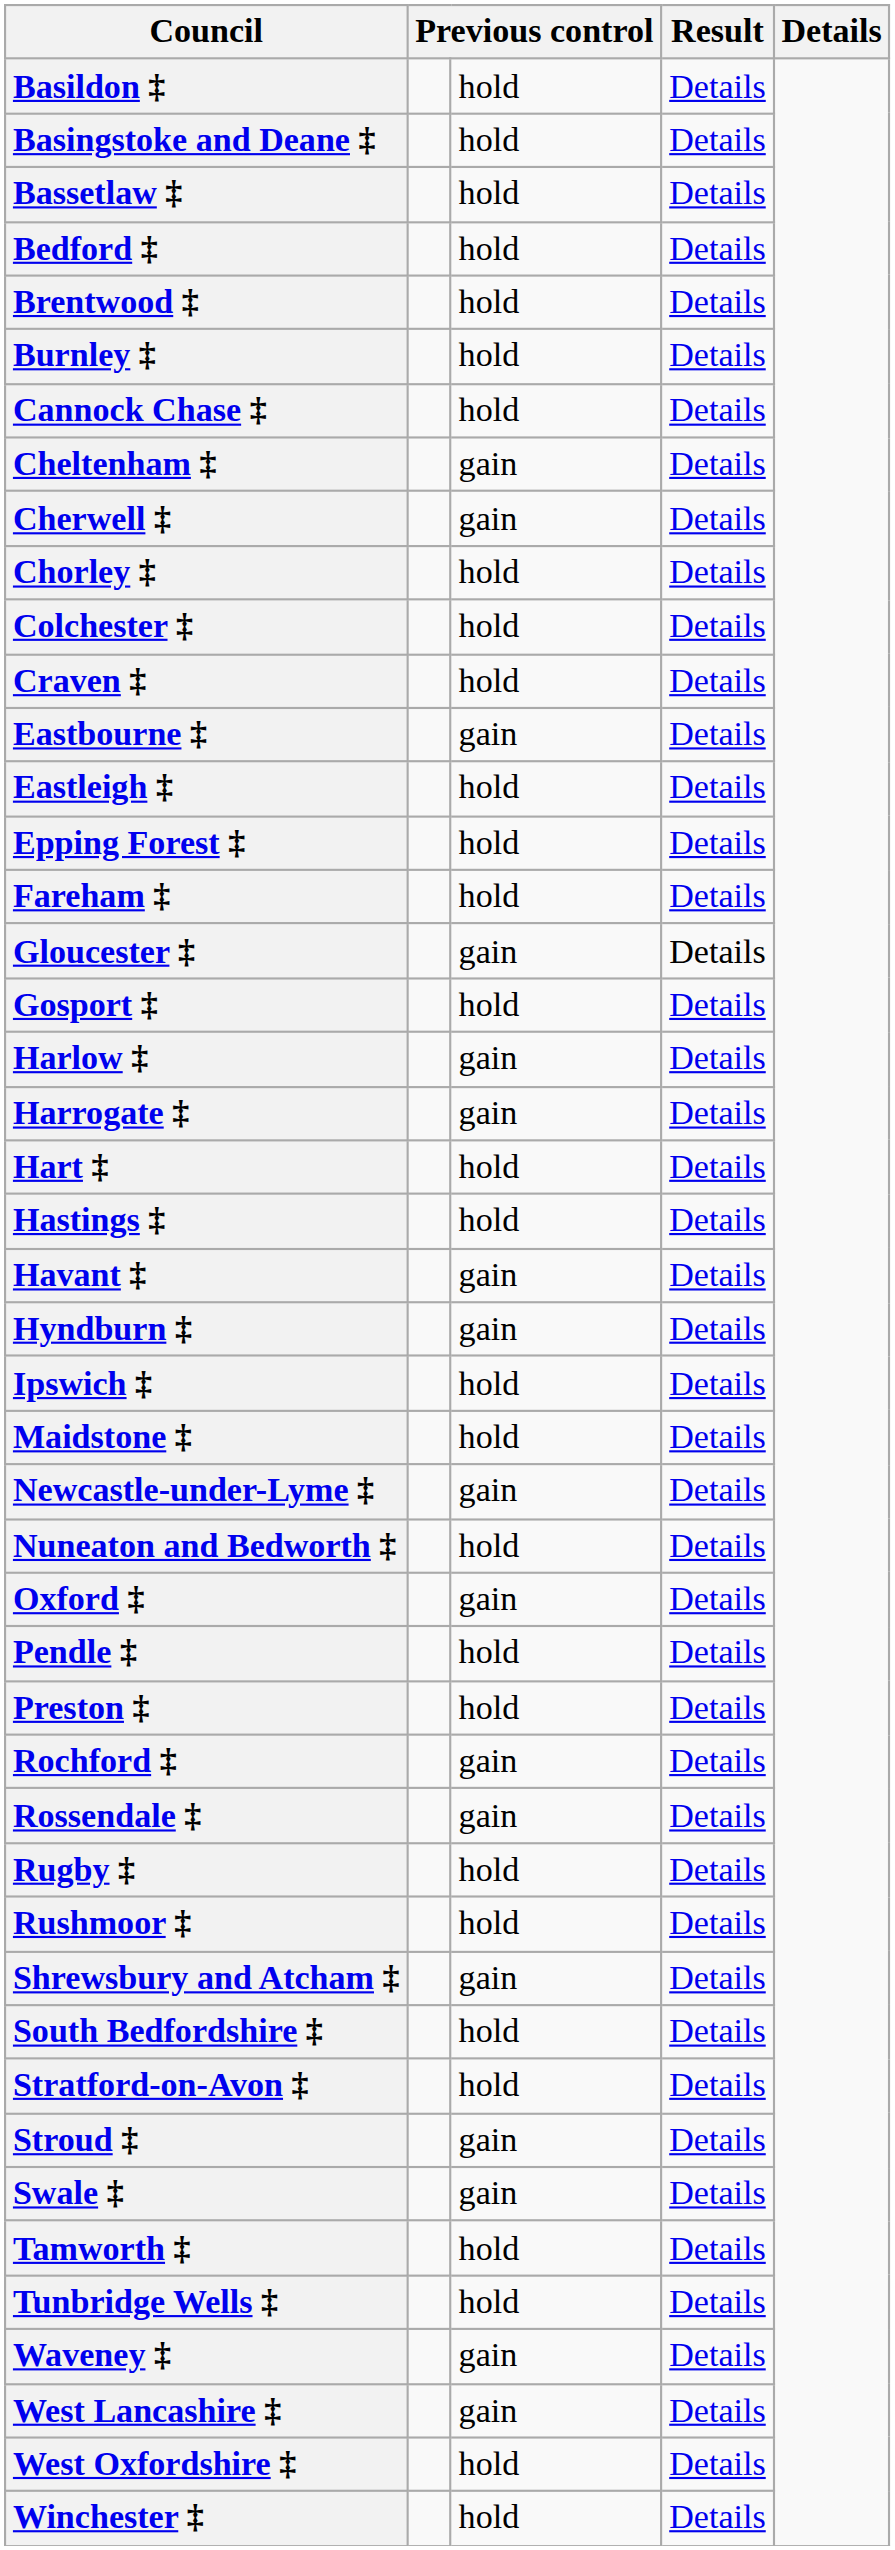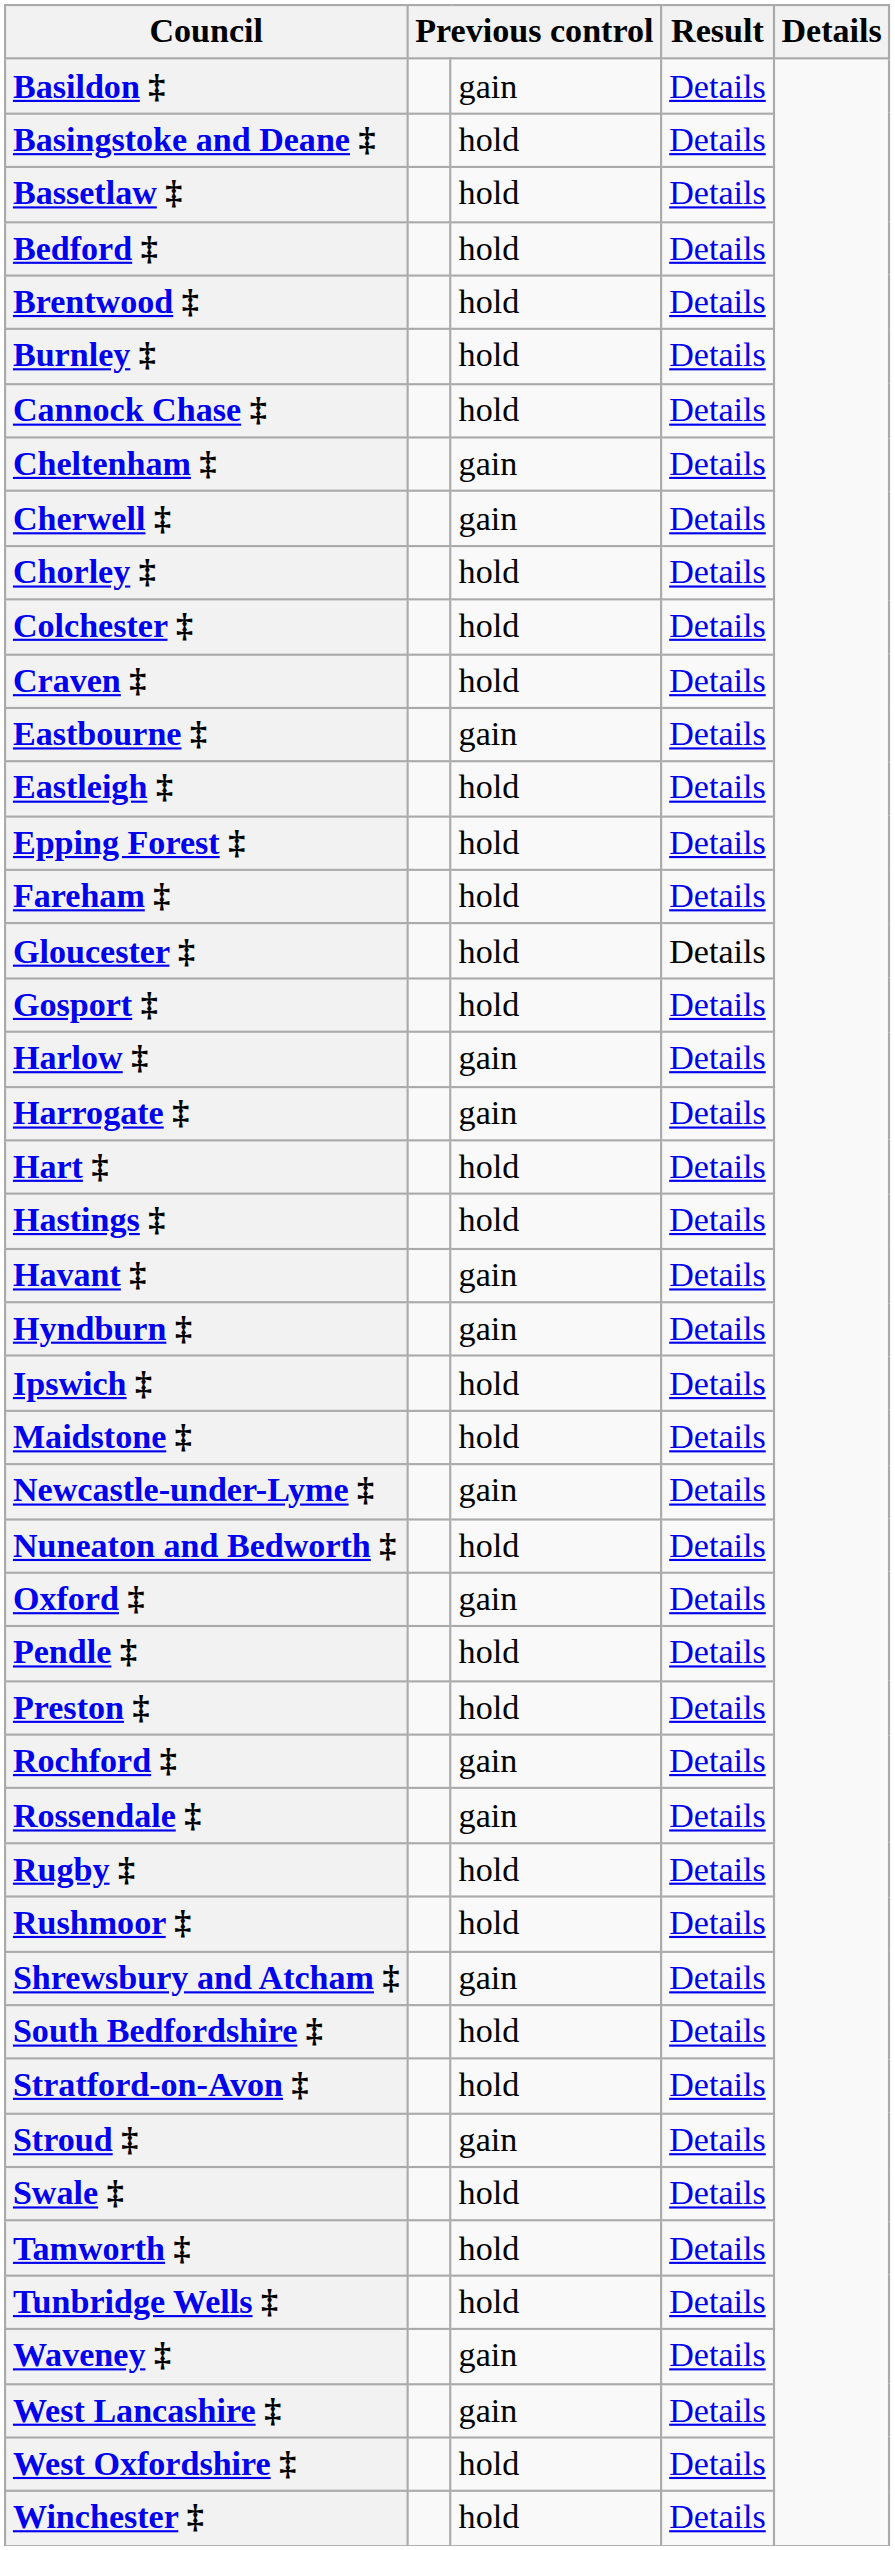 <table class="wikitable sortable" border="1">
 <tr>
 <th scope="col">Council</th>
 <th colspan=2>Previous control</th>
 <th colspan=2>Result</th>
 <th class="unsortable" scope="col">Details</th>
 </tr>
 <tr>
 <th scope="row" style="text-align: left;"><a href='#'>Basildon</a> ‡</th>
 <td></td>
-<td> hold</td>
+<td> gain</td>
 <td><a href='#'>Details</a></td>
 </tr>
 <tr>
 <th scope="row" style="text-align: left;"><a href='#'>Basingstoke and Deane</a> ‡</th>
 <td></td>
 <td> hold</td>
 <td><a href='#'>Details</a></td>
 </tr>
 <tr>
 <th scope="row" style="text-align: left;"><a href='#'>Bassetlaw</a> ‡</th>
 <td></td>
 <td> hold</td>
 <td><a href='#'>Details</a></td>
 </tr>
 <tr>
 <th scope="row" style="text-align: left;"><a href='#'>Bedford</a> ‡</th>
 <td></td>
 <td> hold</td>
 <td><a href='#'>Details</a></td>
 </tr>
 <tr>
 <th scope="row" style="text-align: left;"><a href='#'>Brentwood</a> ‡</th>
 <td></td>
 <td> hold</td>
 <td><a href='#'>Details</a></td>
 </tr>
 <tr>
 <th scope="row" style="text-align: left;"><a href='#'>Burnley</a> ‡</th>
 <td></td>
 <td> hold</td>
 <td><a href='#'>Details</a></td>
 </tr>
 <tr>
 <th scope="row" style="text-align: left;"><a href='#'>Cannock Chase</a> ‡</th>
 <td></td>
 <td> hold</td>
 <td><a href='#'>Details</a></td>
 </tr>
 <tr>
 <th scope="row" style="text-align: left;"><a href='#'>Cheltenham</a> ‡</th>
 <td></td>
 <td> gain</td>
 <td><a href='#'>Details</a></td>
 </tr>
 <tr>
 <th scope="row" style="text-align: left;"><a href='#'>Cherwell</a> ‡</th>
 <td></td>
 <td> gain</td>
 <td><a href='#'>Details</a></td>
 </tr>
 <tr>
 <th scope="row" style="text-align: left;"><a href='#'>Chorley</a> ‡</th>
 <td></td>
 <td> hold</td>
 <td><a href='#'>Details</a></td>
 </tr>
 <tr>
 <th scope="row" style="text-align: left;"><a href='#'>Colchester</a> ‡</th>
 <td></td>
 <td> hold</td>
 <td><a href='#'>Details</a></td>
 </tr>
 <tr>
 <th scope="row" style="text-align: left;"><a href='#'>Craven</a> ‡</th>
 <td></td>
 <td> hold</td>
 <td><a href='#'>Details</a></td>
 </tr>
 <tr>
 <th scope="row" style="text-align: left;"><a href='#'>Eastbourne</a> ‡</th>
 <td></td>
 <td> gain</td>
 <td><a href='#'>Details</a></td>
 </tr>
 <tr>
 <th scope="row" style="text-align: left;"><a href='#'>Eastleigh</a> ‡</th>
 <td></td>
 <td> hold</td>
 <td><a href='#'>Details</a></td>
 </tr>
 <tr>
 <th scope="row" style="text-align: left;"><a href='#'>Epping Forest</a> ‡</th>
 <td></td>
 <td> hold</td>
 <td><a href='#'>Details</a></td>
 </tr>
 <tr>
 <th scope="row" style="text-align: left;"><a href='#'>Fareham</a> ‡</th>
 <td></td>
 <td> hold</td>
 <td><a href='#'>Details</a></td>
 </tr>
 <tr>
 <th scope="row" style="text-align: left;"><a href='#'>Gloucester</a> ‡</th>
 <td></td>
-<td> gain</td>
+<td> hold</td>
 <td>Details</td>
 </tr>
 <tr>
 <th scope="row" style="text-align: left;"><a href='#'>Gosport</a> ‡</th>
 <td></td>
 <td> hold</td>
 <td><a href='#'>Details</a></td>
 </tr>
 <tr>
 <th scope="row" style="text-align: left;"><a href='#'>Harlow</a> ‡</th>
 <td></td>
 <td> gain</td>
 <td><a href='#'>Details</a></td>
 </tr>
 <tr>
 <th scope="row" style="text-align: left;"><a href='#'>Harrogate</a> ‡</th>
 <td></td>
 <td> gain</td>
 <td><a href='#'>Details</a></td>
 </tr>
 <tr>
 <th scope="row" style="text-align: left;"><a href='#'>Hart</a> ‡</th>
 <td></td>
 <td> hold</td>
 <td><a href='#'>Details</a></td>
 </tr>
 <tr>
 <th scope="row" style="text-align: left;"><a href='#'>Hastings</a> ‡</th>
 <td></td>
 <td> hold</td>
 <td><a href='#'>Details</a></td>
 </tr>
 <tr>
 <th scope="row" style="text-align: left;"><a href='#'>Havant</a> ‡</th>
 <td></td>
 <td> gain</td>
 <td><a href='#'>Details</a></td>
 </tr>
 <tr>
 <th scope="row" style="text-align: left;"><a href='#'>Hyndburn</a> ‡</th>
 <td></td>
 <td> gain</td>
 <td><a href='#'>Details</a></td>
 </tr>
 <tr>
 <th scope="row" style="text-align: left;"><a href='#'>Ipswich</a> ‡</th>
 <td></td>
 <td> hold</td>
 <td><a href='#'>Details</a></td>
 </tr>
 <tr>
 <th scope="row" style="text-align: left;"><a href='#'>Maidstone</a> ‡</th>
 <td></td>
 <td> hold</td>
 <td><a href='#'>Details</a></td>
 </tr>
 <tr>
 <th scope="row" style="text-align: left;"><a href='#'>Newcastle-under-Lyme</a> ‡</th>
 <td></td>
 <td> gain</td>
 <td><a href='#'>Details</a></td>
 </tr>
 <tr>
 <th scope="row" style="text-align: left;"><a href='#'>Nuneaton and Bedworth</a> ‡</th>
 <td></td>
 <td> hold</td>
 <td><a href='#'>Details</a></td>
 </tr>
 <tr>
 <th scope="row" style="text-align: left;"><a href='#'>Oxford</a> ‡</th>
 <td></td>
 <td> gain</td>
 <td><a href='#'>Details</a></td>
 </tr>
 <tr>
 <th scope="row" style="text-align: left;"><a href='#'>Pendle</a> ‡</th>
 <td></td>
 <td> hold</td>
 <td><a href='#'>Details</a></td>
 </tr>
 <tr>
 <th scope="row" style="text-align: left;"><a href='#'>Preston</a> ‡</th>
 <td></td>
 <td> hold</td>
 <td><a href='#'>Details</a></td>
 </tr>
 <tr>
 <th scope="row" style="text-align: left;"><a href='#'>Rochford</a> ‡</th>
 <td></td>
 <td> gain</td>
 <td><a href='#'>Details</a></td>
 </tr>
 <tr>
 <th scope="row" style="text-align: left;"><a href='#'>Rossendale</a> ‡</th>
 <td></td>
 <td> gain</td>
 <td><a href='#'>Details</a></td>
 </tr>
 <tr>
 <th scope="row" style="text-align: left;"><a href='#'>Rugby</a> ‡</th>
 <td></td>
 <td> hold</td>
 <td><a href='#'>Details</a></td>
 </tr>
 <tr>
 <th scope="row" style="text-align: left;"><a href='#'>Rushmoor</a> ‡</th>
 <td></td>
 <td> hold</td>
 <td><a href='#'>Details</a></td>
 </tr>
 <tr>
 <th scope="row" style="text-align: left;"><a href='#'>Shrewsbury and Atcham</a> ‡</th>
 <td></td>
 <td> gain</td>
 <td><a href='#'>Details</a></td>
 </tr>
 <tr>
 <th scope="row" style="text-align: left;"><a href='#'>South Bedfordshire</a> ‡</th>
 <td></td>
 <td> hold</td>
 <td><a href='#'>Details</a></td>
 </tr>
 <tr>
 <th scope="row" style="text-align: left;"><a href='#'>Stratford-on-Avon</a> ‡</th>
 <td></td>
 <td> hold</td>
 <td><a href='#'>Details</a></td>
 </tr>
 <tr>
 <th scope="row" style="text-align: left;"><a href='#'>Stroud</a> ‡</th>
 <td></td>
 <td> gain</td>
 <td><a href='#'>Details</a></td>
 </tr>
 <tr>
 <th scope="row" style="text-align: left;"><a href='#'>Swale</a> ‡</th>
 <td></td>
-<td> gain</td>
+<td> hold</td>
 <td><a href='#'>Details</a></td>
 </tr>
 <tr>
 <th scope="row" style="text-align: left;"><a href='#'>Tamworth</a> ‡</th>
 <td></td>
 <td> hold</td>
 <td><a href='#'>Details</a></td>
 </tr>
 <tr>
 <th scope="row" style="text-align: left;"><a href='#'>Tunbridge Wells</a> ‡</th>
 <td></td>
 <td> hold</td>
 <td><a href='#'>Details</a></td>
 </tr>
 <tr>
 <th scope="row" style="text-align: left;"><a href='#'>Waveney</a> ‡</th>
 <td></td>
 <td> gain</td>
 <td><a href='#'>Details</a></td>
 </tr>
 <tr>
 <th scope="row" style="text-align: left;"><a href='#'>West Lancashire</a> ‡</th>
 <td></td>
 <td> gain</td>
 <td><a href='#'>Details</a></td>
 </tr>
 <tr>
 <th scope="row" style="text-align: left;"><a href='#'>West Oxfordshire</a> ‡</th>
 <td></td>
 <td> hold</td>
 <td><a href='#'>Details</a></td>
 </tr>
 <tr>
 <th scope="row" style="text-align: left;"><a href='#'>Winchester</a> ‡</th>
 <td></td>
 <td> hold</td>
 <td><a href='#'>Details</a></td>
 </tr>
 </table>
